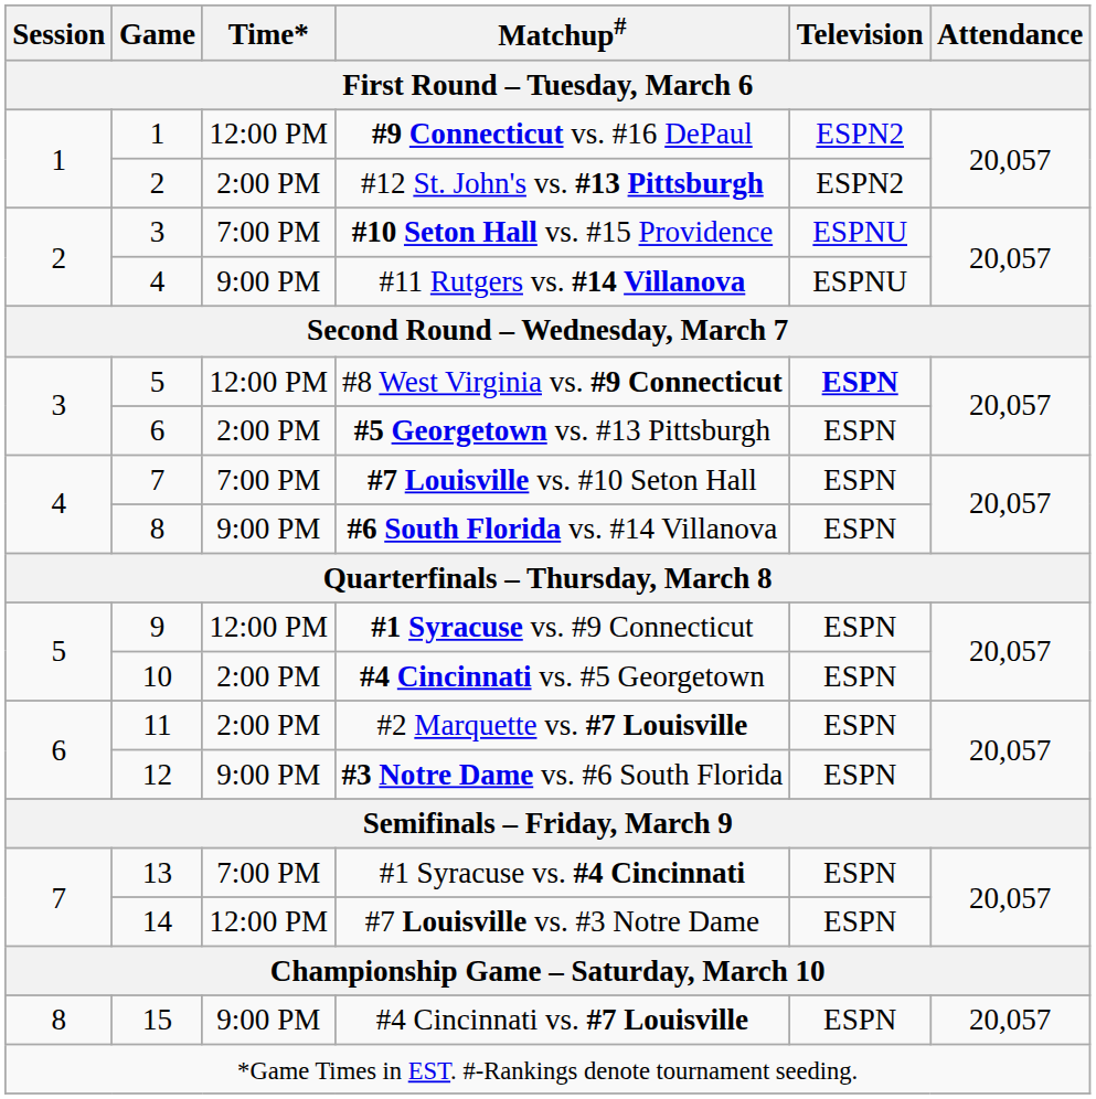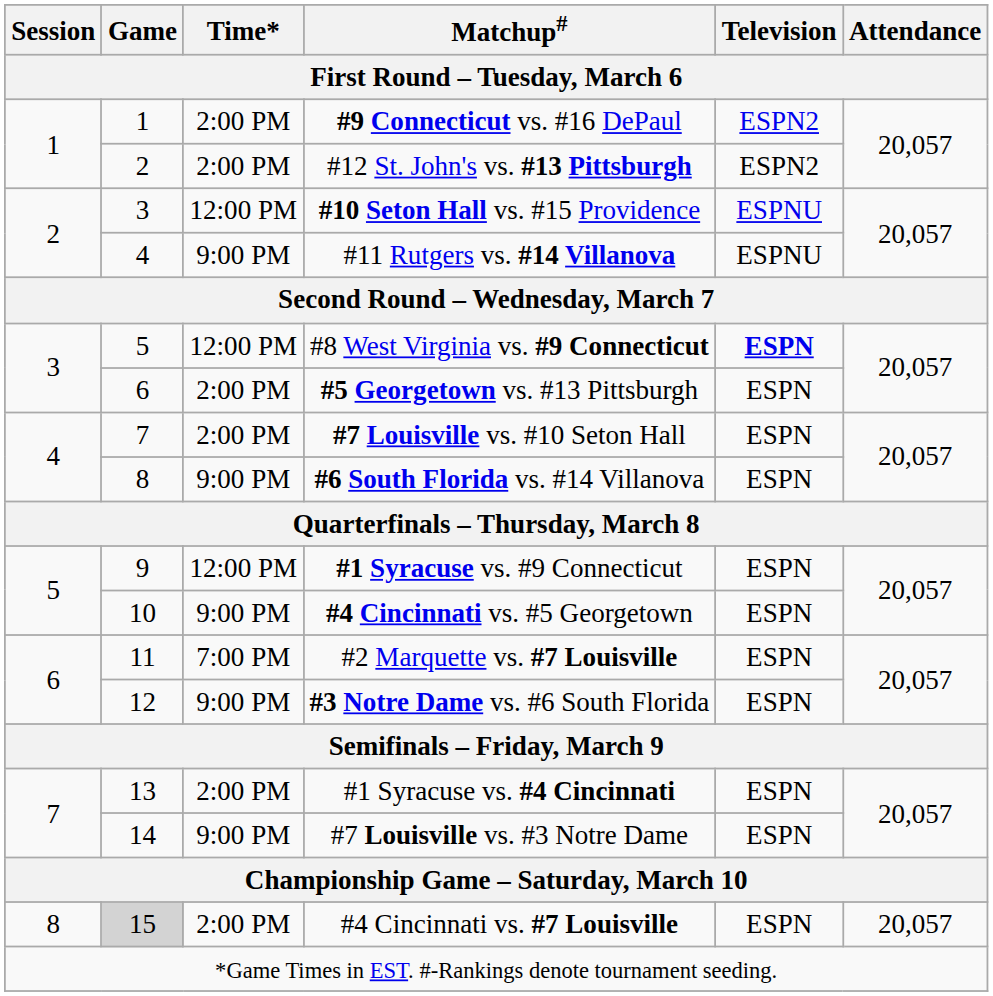 <table class="wikitable" style="text-align:center;font-size: 95%">
 <tr align="center">
 <th>Session</th>
 <th>Game</th>
 <th>Time*</th>
 <th>Matchup<sup>#</sup></th>
 <th>Television</th>
 <th>Attendance</th>
 </tr>
 <tr>
 <th colspan=7>First Round – Tuesday, March 6</th>
 </tr>
 <tr>
 <td rowspan=2 style="text-align:center;">1</td>
 <td>1</td>
-<td>12:00 PM</td>
+<td>2:00 PM</td>
 <td><strong>#9 <a href='#'>Connecticut</a></strong> vs. #16 <a href='#'>DePaul</a></td>
 <td><a href='#'>ESPN2</a></td>
 <td rowspan=2 style="text-align:center;">20,057</td>
 </tr>
 <tr>
 <td>2</td>
 <td>2:00 PM</td>
 <td>#12 <a href='#'>St. John's</a> vs. <strong>#13 <a href='#'>Pittsburgh</a></strong></td>
 <td>ESPN2</td>
 </tr>
 <tr>
 <td rowspan=2 style="text-align:center;">2</td>
 <td>3</td>
-<td>7:00 PM</td>
+<td>12:00 PM</td>
 <td><strong>#10 <a href='#'>Seton Hall</a></strong> vs. #15 <a href='#'>Providence</a></td>
 <td><a href='#'>ESPNU</a></td>
 <td rowspan=2 style="text-align:center;">20,057</td>
 </tr>
 <tr>
 <td>4</td>
 <td>9:00 PM</td>
 <td>#11 <a href='#'>Rutgers</a> vs. <strong>#14 <a href='#'>Villanova</a></strong></td>
 <td>ESPNU</td>
 </tr>
 <tr>
 <th colspan=7>Second Round – Wednesday, March 7</th>
 </tr>
 <tr>
 <td rowspan=2 style="text-align:center;">3</td>
 <td>5</td>
 <td>12:00 PM</td>
 <td>#8 <a href='#'>West Virginia</a> vs. <strong>#9 Connecticut</strong></td>
 <td><strong><a href='#'>ESPN</a></strong></td>
 <td rowspan=2 style="text-align:center;">20,057</td>
 </tr>
 <tr>
 <td>6</td>
 <td>2:00 PM</td>
 <td><strong>#5 <a href='#'>Georgetown</a></strong> vs. #13 Pittsburgh</td>
 <td>ESPN</td>
 </tr>
 <tr>
 <td rowspan=2 style="text-align:center;">4</td>
 <td>7</td>
-<td>7:00 PM</td>
+<td>2:00 PM</td>
 <td><strong>#7 <a href='#'>Louisville</a></strong> vs. #10 Seton Hall</td>
 <td>ESPN</td>
 <td rowspan=2 style="text-align:center;">20,057</td>
 </tr>
 <tr>
 <td>8</td>
 <td>9:00 PM</td>
 <td><strong>#6 <a href='#'>South Florida</a></strong> vs. #14 Villanova</td>
 <td>ESPN</td>
 </tr>
 <tr>
 <th colspan=7>Quarterfinals – Thursday, March 8</th>
 </tr>
 <tr>
 <td rowspan=2 style="text-align:center;">5</td>
 <td>9</td>
 <td>12:00 PM</td>
 <td><strong>#1 <a href='#'>Syracuse</a></strong> vs. #9 Connecticut</td>
 <td>ESPN</td>
 <td rowspan=2 style="text-align:center;">20,057</td>
 </tr>
 <tr>
 <td>10</td>
-<td>2:00 PM</td>
+<td>9:00 PM</td>
 <td><strong>#4 <a href='#'>Cincinnati</a></strong> vs. #5 Georgetown</td>
 <td>ESPN</td>
 </tr>
 <tr>
 <td rowspan=2 style="text-align:center;">6</td>
 <td>11</td>
-<td>2:00 PM</td>
+<td>7:00 PM</td>
 <td>#2 <a href='#'>Marquette</a> vs. <strong>#7 Louisville</strong></td>
 <td>ESPN</td>
 <td rowspan=2 style="text-align:center;">20,057</td>
 </tr>
 <tr>
 <td>12</td>
 <td>9:00 PM</td>
 <td><strong>#3 <a href='#'>Notre Dame</a></strong> vs. #6 South Florida</td>
 <td>ESPN</td>
 </tr>
 <tr>
 <th colspan=7>Semifinals – Friday, March 9</th>
 </tr>
 <tr>
 <td rowspan=2 style="text-align:center;">7</td>
 <td>13</td>
-<td>7:00 PM</td>
+<td>2:00 PM</td>
 <td>#1 Syracuse vs. <strong>#4 Cincinnati</strong></td>
 <td>ESPN</td>
 <td rowspan=2 style="text-align:center;">20,057</td>
 </tr>
 <tr>
 <td>14</td>
-<td>12:00 PM</td>
+<td>9:00 PM</td>
 <td>#7 <strong>Louisville</strong> vs. #3 Notre Dame</td>
 <td>ESPN</td>
 </tr>
 <tr>
 <th colspan=7>Championship Game – Saturday, March 10</th>
 </tr>
 <tr>
 <td>8</td>
-<td>15</td>
-<td>9:00 PM</td>
+<td style="background: lightgrey;">15</td>
+<td>2:00 PM</td>
 <td>#4 Cincinnati vs. <strong>#7 Louisville</strong></td>
 <td>ESPN</td>
 <td>20,057</td>
 </tr>
 <tr>
 <td colspan=6><small>*Game Times in <a href='#'>EST</a>. #-Rankings denote tournament seeding.</small></td>
 </tr>
 </table>
